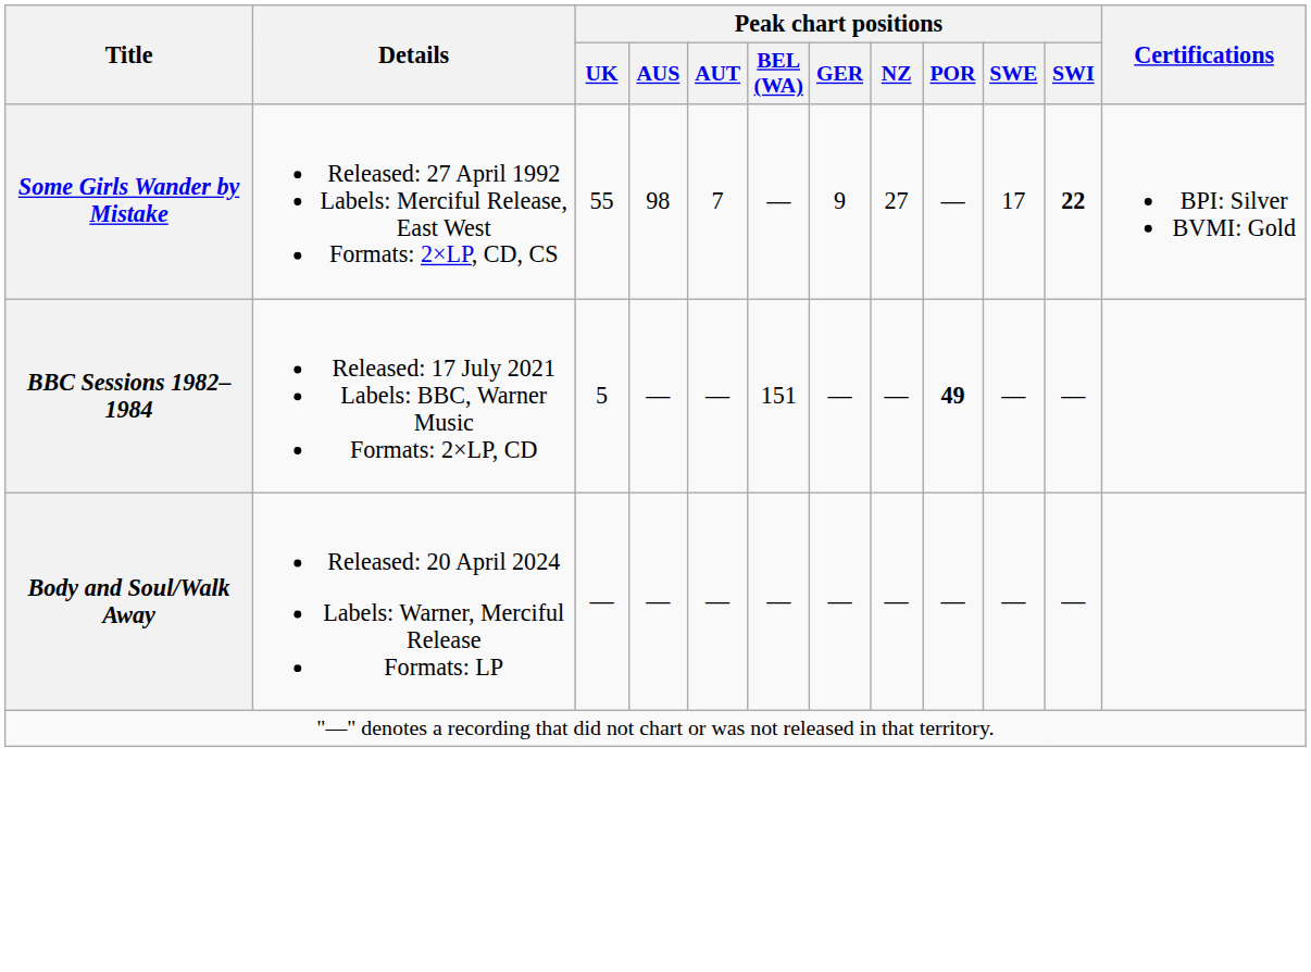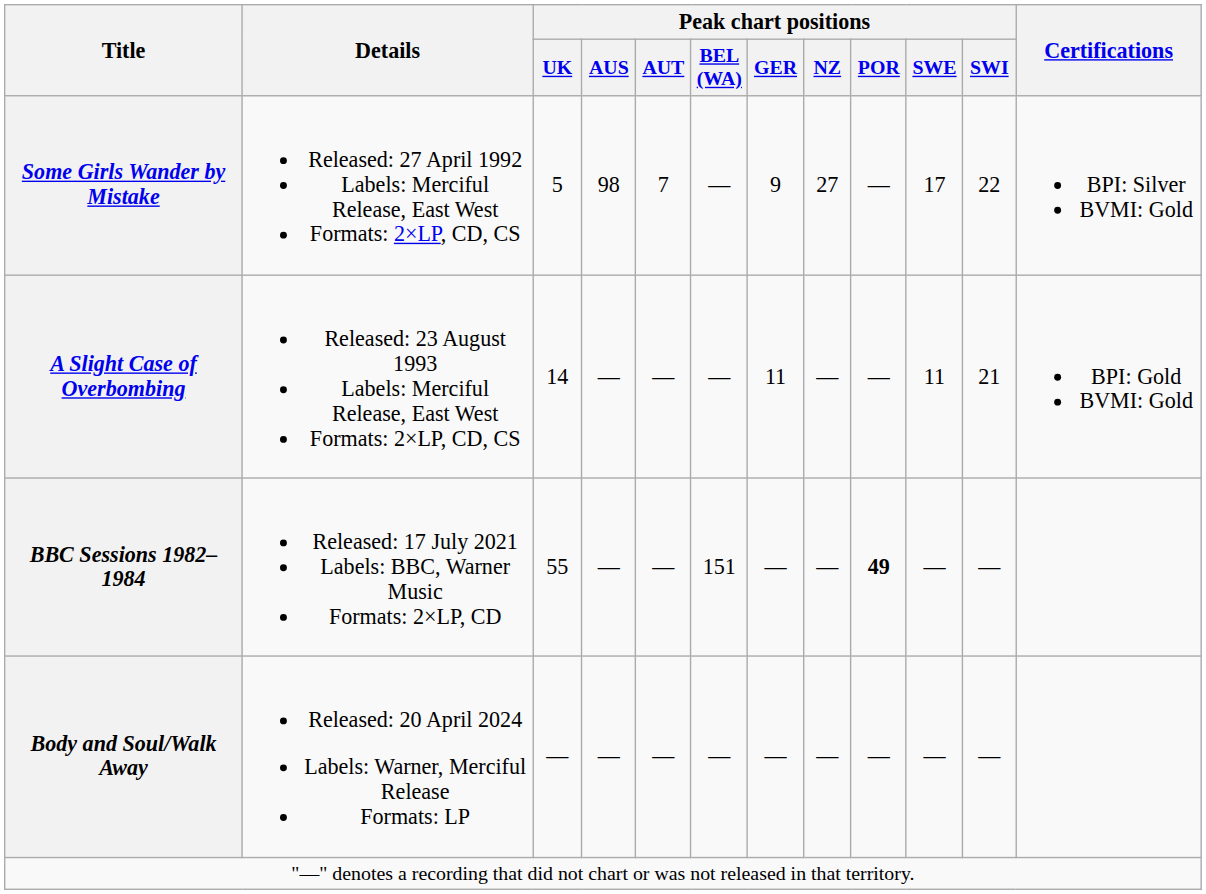 <table class="wikitable plainrowheaders" style="text-align:center;">
 <tr>
 <th scope="col" rowspan="2" style="width:15em;">Title</th>
 <th scope="col" rowspan="2" style="width:19em;">Details</th>
 <th scope="col" colspan="9">Peak chart positions</th>
 <th scope="col" rowspan="2" style="width:10em;"><a href='#'>Certifications</a></th>
 </tr>
 <tr>
 <th scope="col" style="width:2.5em;font-size:90%;"><a href='#'>UK</a><br></th>
 <th scope="col" style="width:2.5em;font-size:90%;"><a href='#'>AUS</a><br></th>
 <th scope="col" style="width:2.5em;font-size:90%;"><a href='#'>AUT</a><br></th>
 <th scope="col" style="width:2.5em;font-size:90%;"><a href='#'>BEL (WA)</a><br></th>
 <th scope="col" style="width:2.5em;font-size:90%;"><a href='#'>GER</a><br></th>
 <th scope="col" style="width:2.5em;font-size:90%;"><a href='#'>NZ</a><br></th>
 <th scope="col" style="width:2.5em;font-size:90%;"><a href='#'>POR</a><br></th>
 <th scope="col" style="width:2.5em;font-size:90%;"><a href='#'>SWE</a><br></th>
 <th scope="col" style="width:2.5em;font-size:90%;"><a href='#'>SWI</a><br></th>
 </tr>
 <tr>
 <th scope="row"><em><a href='#'>Some Girls Wander by Mistake</a></em></th>
 <td><br><ul><li>Released: 27 April 1992</li><li>Labels: Merciful Release, East West</li><li>Formats: <a href='#'>2×LP</a>, CD, CS</li></ul></td>
-<td>55</td>
+<td>5</td>
 <td>98</td>
 <td>7</td>
 <td>—</td>
 <td>9</td>
 <td>27</td>
 <td>—</td>
 <td>17</td>
-<td><strong>22</strong></td>
+<td>22</td>
 <td><br><ul><li>BPI: Silver</li><li>BVMI: Gold</li></ul></td>
+</tr>
+<tr>
+<th scope="row"><em><a href='#'>A Slight Case of Overbombing</a></em></th>
+<td><br><ul><li>Released: 23 August 1993</li><li>Labels: Merciful Release, East West</li><li>Formats: 2×LP, CD, CS</li></ul></td>
+<td>14</td>
+<td>—</td>
+<td>—</td>
+<td>—</td>
+<td>11</td>
+<td>—</td>
+<td>—</td>
+<td>11</td>
+<td>21</td>
+<td><br><ul><li>BPI: Gold</li><li>BVMI: Gold</li></ul></td>
 </tr>
 <tr |>
 <th scope="row"><em>BBC Sessions 1982–1984</em></th>
 <td><br><ul><li>Released: 17 July 2021</li><li>Labels: BBC, Warner Music</li><li>Formats: 2×LP, CD</li></ul></td>
-<td>5</td>
+<td>55</td>
 <td>—</td>
 <td>—</td>
 <td>151</td>
 <td>—</td>
 <td>—</td>
 <td><strong>49</strong></td>
 <td>—</td>
 <td>—</td>
 <td></td>
 </tr>
 <tr>
 <th scope="row"><em>Body and Soul/Walk Away</em></th>
 <td><br><ul><li>Released: 20 April 2024</li></ul><ul><li>Labels: Warner, Merciful Release</li><li>Formats: LP</li></ul></td>
 <td>—</td>
 <td>—</td>
 <td>—</td>
 <td>—</td>
 <td>—</td>
 <td>—</td>
 <td>—</td>
 <td>—</td>
 <td>—</td>
 <td></td>
 </tr>
 <tr>
 <td colspan="12" style="font-size:90%">"—" denotes a recording that did not chart or was not released in that territory.</td>
 </tr>
 </table>
